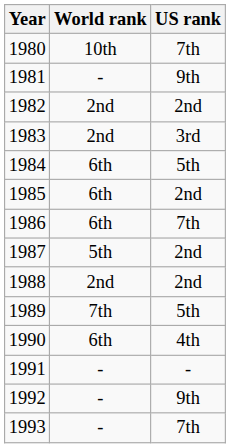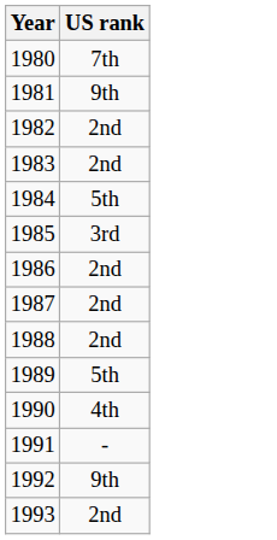 <table class=wikitable>
 <tr>
 <th>Year</th>
-<th>World rank</th>
 <th>US rank</th>
 </tr>
 <tr>
 <td>1980</td>
-<td style="text-align:center;">10th</td>
 <td style="text-align:center;">7th</td>
 </tr>
 <tr>
 <td>1981</td>
-<td style="text-align:center;">-</td>
 <td style="text-align:center;">9th</td>
 </tr>
 <tr>
 <td>1982</td>
 <td style="text-align:center;">2nd</td>
-<td style="text-align:center;">2nd</td>
 </tr>
 <tr>
 <td>1983</td>
 <td style="text-align:center;">2nd</td>
-<td style="text-align:center;">3rd</td>
 </tr>
 <tr>
 <td>1984</td>
-<td style="text-align:center;">6th</td>
 <td style="text-align:center;">5th</td>
 </tr>
 <tr>
 <td>1985</td>
-<td style="text-align:center;">6th</td>
+<td style="text-align:center;">3rd</td>
+</tr>
+<tr>
+<td>1986</td>
 <td style="text-align:center;">2nd</td>
 </tr>
 <tr>
-<td>1986</td>
-<td style="text-align:center;">6th</td>
-<td style="text-align:center;">7th</td>
-</tr>
-<tr>
 <td>1987</td>
-<td style="text-align:center;">5th</td>
 <td style="text-align:center;">2nd</td>
 </tr>
 <tr>
 <td>1988</td>
 <td style="text-align:center;">2nd</td>
-<td style="text-align:center;">2nd</td>
 </tr>
 <tr>
 <td>1989</td>
-<td style="text-align:center;">7th</td>
 <td style="text-align:center;">5th</td>
 </tr>
 <tr>
 <td>1990</td>
-<td style="text-align:center;">6th</td>
 <td style="text-align:center;">4th</td>
 </tr>
 <tr>
 <td>1991</td>
 <td style="text-align:center;">-</td>
-<td style="text-align:center;">-</td>
 </tr>
 <tr>
 <td>1992</td>
-<td style="text-align:center;">-</td>
 <td style="text-align:center;">9th</td>
 </tr>
 <tr>
 <td>1993</td>
-<td style="text-align:center;">-</td>
-<td style="text-align:center;">7th</td>
+<td style="text-align:center;">2nd</td>
 </tr>
 </table>
